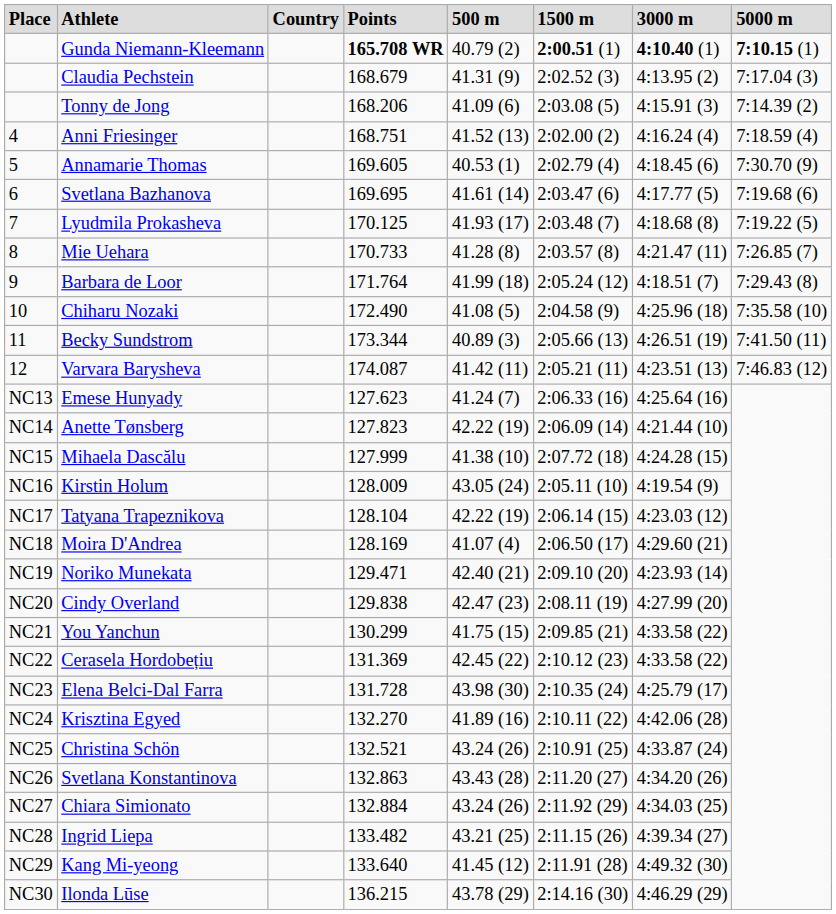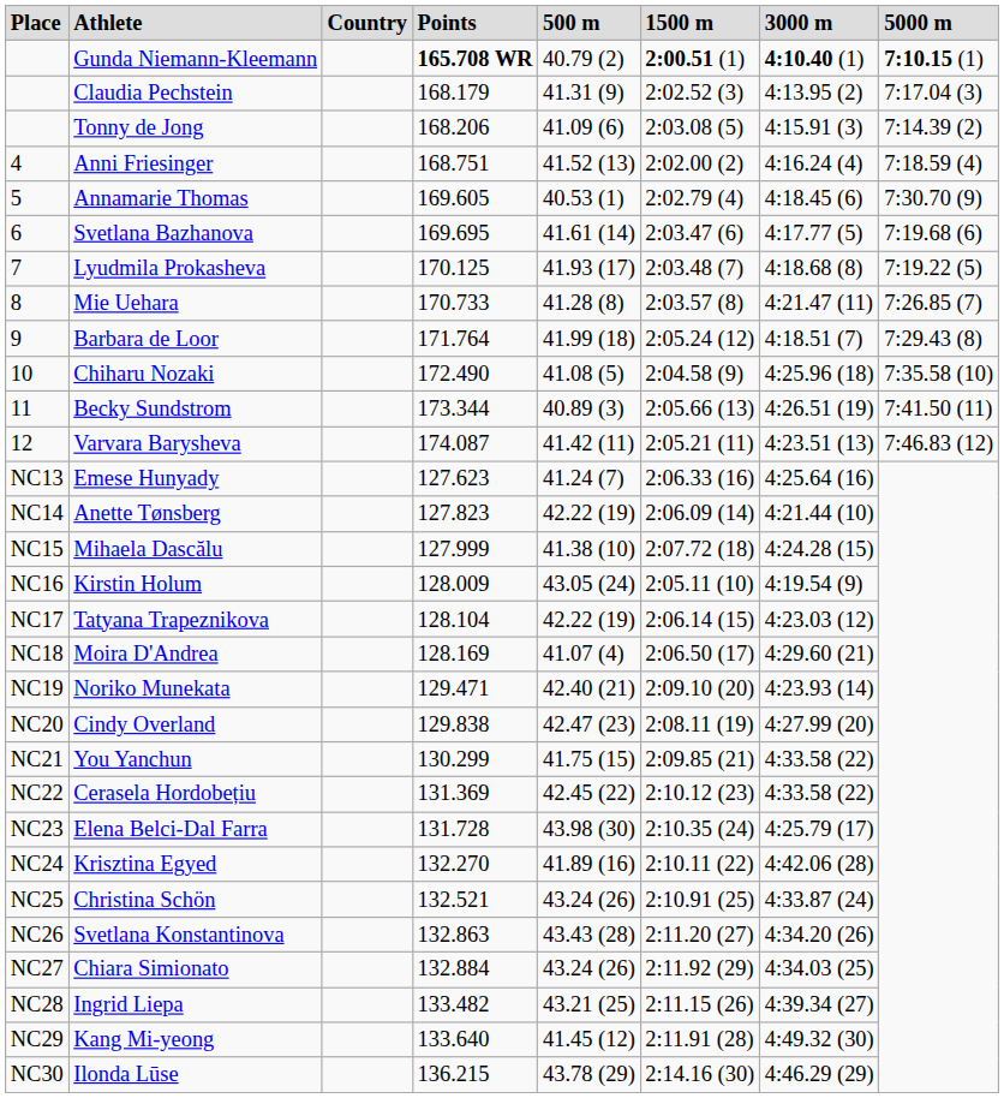 <table class="wikitable">
 <tr align=left bgcolor=#DDDDDD>
 <td><strong>Place</strong></td>
 <td><strong>Athlete</strong></td>
 <td><strong>Country</strong></td>
 <td><strong>Points</strong></td>
 <td><strong>500 m</strong></td>
 <td><strong>1500 m</strong></td>
 <td><strong>3000 m</strong></td>
 <td><strong>5000 m</strong></td>
 </tr>
 <tr>
 <td></td>
 <td><a href='#'>Gunda Niemann-Kleemann</a></td>
 <td></td>
 <td><strong>165.708</strong> <strong>WR</strong></td>
 <td>40.79 (2)</td>
 <td><strong>2:00.51</strong> (1)</td>
 <td><strong>4:10.40</strong> (1)</td>
 <td><strong>7:10.15</strong> (1)</td>
 </tr>
 <tr>
 <td></td>
 <td><a href='#'>Claudia Pechstein</a></td>
 <td></td>
-<td>168.679</td>
+<td>168.179</td>
 <td>41.31 (9)</td>
 <td>2:02.52 (3)</td>
 <td>4:13.95 (2)</td>
 <td>7:17.04 (3)</td>
 </tr>
 <tr>
 <td></td>
 <td><a href='#'>Tonny de Jong</a></td>
 <td></td>
 <td>168.206</td>
 <td>41.09 (6)</td>
 <td>2:03.08 (5)</td>
 <td>4:15.91 (3)</td>
 <td>7:14.39 (2)</td>
 </tr>
 <tr>
 <td>4</td>
 <td><a href='#'>Anni Friesinger</a></td>
 <td></td>
 <td>168.751</td>
 <td>41.52 (13)</td>
 <td>2:02.00 (2)</td>
 <td>4:16.24 (4)</td>
 <td>7:18.59 (4)</td>
 </tr>
 <tr>
 <td>5</td>
 <td><a href='#'>Annamarie Thomas</a></td>
 <td></td>
 <td>169.605</td>
 <td>40.53 (1)</td>
 <td>2:02.79 (4)</td>
 <td>4:18.45 (6)</td>
 <td>7:30.70 (9)</td>
 </tr>
 <tr>
 <td>6</td>
 <td><a href='#'>Svetlana Bazhanova</a></td>
 <td></td>
 <td>169.695</td>
 <td>41.61 (14)</td>
 <td>2:03.47 (6)</td>
 <td>4:17.77 (5)</td>
 <td>7:19.68 (6)</td>
 </tr>
 <tr>
 <td>7</td>
 <td><a href='#'>Lyudmila Prokasheva</a></td>
 <td></td>
 <td>170.125</td>
 <td>41.93 (17)</td>
 <td>2:03.48 (7)</td>
 <td>4:18.68 (8)</td>
 <td>7:19.22 (5)</td>
 </tr>
 <tr>
 <td>8</td>
 <td><a href='#'>Mie Uehara</a></td>
 <td></td>
 <td>170.733</td>
 <td>41.28 (8)</td>
 <td>2:03.57 (8)</td>
 <td>4:21.47 (11)</td>
 <td>7:26.85 (7)</td>
 </tr>
 <tr>
 <td>9</td>
 <td><a href='#'>Barbara de Loor</a></td>
 <td></td>
 <td>171.764</td>
 <td>41.99 (18)</td>
 <td>2:05.24 (12)</td>
 <td>4:18.51 (7)</td>
 <td>7:29.43 (8)</td>
 </tr>
 <tr>
 <td>10</td>
 <td><a href='#'>Chiharu Nozaki</a></td>
 <td></td>
 <td>172.490</td>
 <td>41.08 (5)</td>
 <td>2:04.58 (9)</td>
 <td>4:25.96 (18)</td>
 <td>7:35.58 (10)</td>
 </tr>
 <tr>
 <td>11</td>
 <td><a href='#'>Becky Sundstrom</a></td>
 <td></td>
 <td>173.344</td>
 <td>40.89 (3)</td>
 <td>2:05.66 (13)</td>
 <td>4:26.51 (19)</td>
 <td>7:41.50 (11)</td>
 </tr>
 <tr>
 <td>12</td>
 <td><a href='#'>Varvara Barysheva</a></td>
 <td></td>
 <td>174.087</td>
 <td>41.42 (11)</td>
 <td>2:05.21 (11)</td>
 <td>4:23.51 (13)</td>
 <td>7:46.83 (12)</td>
 </tr>
 <tr>
 <td>NC13</td>
 <td><a href='#'>Emese Hunyady</a></td>
 <td></td>
 <td>127.623</td>
 <td>41.24 (7)</td>
 <td>2:06.33 (16)</td>
 <td>4:25.64 (16)</td>
 </tr>
 <tr>
 <td>NC14</td>
 <td><a href='#'>Anette Tønsberg</a></td>
 <td></td>
 <td>127.823</td>
 <td>42.22 (19)</td>
 <td>2:06.09 (14)</td>
 <td>4:21.44 (10)</td>
 </tr>
 <tr>
 <td>NC15</td>
 <td><a href='#'>Mihaela Dascălu</a></td>
 <td></td>
 <td>127.999</td>
 <td>41.38 (10)</td>
 <td>2:07.72 (18)</td>
 <td>4:24.28 (15)</td>
 </tr>
 <tr>
 <td>NC16</td>
 <td><a href='#'>Kirstin Holum</a></td>
 <td></td>
 <td>128.009</td>
 <td>43.05 (24)</td>
 <td>2:05.11 (10)</td>
 <td>4:19.54 (9)</td>
 </tr>
 <tr>
 <td>NC17</td>
 <td><a href='#'>Tatyana Trapeznikova</a></td>
 <td></td>
 <td>128.104</td>
 <td>42.22 (19)</td>
 <td>2:06.14 (15)</td>
 <td>4:23.03 (12)</td>
 </tr>
 <tr>
 <td>NC18</td>
 <td><a href='#'>Moira D'Andrea</a></td>
 <td></td>
 <td>128.169</td>
 <td>41.07 (4)</td>
 <td>2:06.50 (17)</td>
 <td>4:29.60 (21)</td>
 </tr>
 <tr>
 <td>NC19</td>
 <td><a href='#'>Noriko Munekata</a></td>
 <td></td>
 <td>129.471</td>
 <td>42.40 (21)</td>
 <td>2:09.10 (20)</td>
 <td>4:23.93 (14)</td>
 </tr>
 <tr>
 <td>NC20</td>
 <td><a href='#'>Cindy Overland</a></td>
 <td></td>
 <td>129.838</td>
 <td>42.47 (23)</td>
 <td>2:08.11 (19)</td>
 <td>4:27.99 (20)</td>
 </tr>
 <tr>
 <td>NC21</td>
 <td><a href='#'>You Yanchun</a></td>
 <td></td>
 <td>130.299</td>
 <td>41.75 (15)</td>
 <td>2:09.85 (21)</td>
 <td>4:33.58 (22)</td>
 </tr>
 <tr>
 <td>NC22</td>
 <td><a href='#'>Cerasela Hordobețiu</a></td>
 <td></td>
 <td>131.369</td>
 <td>42.45 (22)</td>
 <td>2:10.12 (23)</td>
 <td>4:33.58 (22)</td>
 </tr>
 <tr>
 <td>NC23</td>
 <td><a href='#'>Elena Belci-Dal Farra</a></td>
 <td></td>
 <td>131.728</td>
 <td>43.98 (30)</td>
 <td>2:10.35 (24)</td>
 <td>4:25.79 (17)</td>
 </tr>
 <tr>
 <td>NC24</td>
 <td><a href='#'>Krisztina Egyed</a></td>
 <td></td>
 <td>132.270</td>
 <td>41.89 (16)</td>
 <td>2:10.11 (22)</td>
 <td>4:42.06 (28)</td>
 </tr>
 <tr>
 <td>NC25</td>
 <td><a href='#'>Christina Schön</a></td>
 <td></td>
 <td>132.521</td>
 <td>43.24 (26)</td>
 <td>2:10.91 (25)</td>
 <td>4:33.87 (24)</td>
 </tr>
 <tr>
 <td>NC26</td>
 <td><a href='#'>Svetlana Konstantinova</a></td>
 <td></td>
 <td>132.863</td>
 <td>43.43 (28)</td>
 <td>2:11.20 (27)</td>
 <td>4:34.20 (26)</td>
 </tr>
 <tr>
 <td>NC27</td>
 <td><a href='#'>Chiara Simionato</a></td>
 <td></td>
 <td>132.884</td>
 <td>43.24 (26)</td>
 <td>2:11.92 (29)</td>
 <td>4:34.03 (25)</td>
 </tr>
 <tr>
 <td>NC28</td>
 <td><a href='#'>Ingrid Liepa</a></td>
 <td></td>
 <td>133.482</td>
 <td>43.21 (25)</td>
 <td>2:11.15 (26)</td>
 <td>4:39.34 (27)</td>
 </tr>
 <tr>
 <td>NC29</td>
 <td><a href='#'>Kang Mi-yeong</a></td>
 <td></td>
 <td>133.640</td>
 <td>41.45 (12)</td>
 <td>2:11.91 (28)</td>
 <td>4:49.32 (30)</td>
 </tr>
 <tr>
 <td>NC30</td>
 <td><a href='#'>Ilonda Lūse</a></td>
 <td></td>
 <td>136.215</td>
 <td>43.78 (29)</td>
 <td>2:14.16 (30)</td>
 <td>4:46.29 (29)</td>
 </tr>
 </table>
